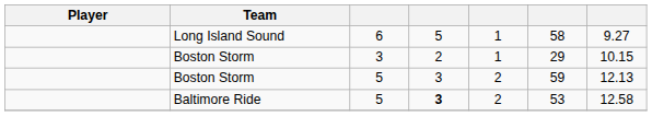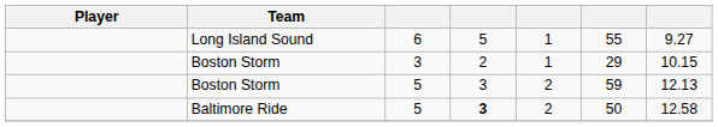 <table class="wikitable sortable">
 <tr>
 <th style="width: 12em;">Player</th>
 <th style="width: 13em;">Team</th>
 <th style="width: 4em;"></th>
 <th style="width: 4em;"></th>
 <th style="width: 4em;"></th>
 <th style="width: 4em;"></th>
 <th style="width: 4em;"></th>
 </tr>
 <tr style="text-align:center;">
 <td style="text-align:left;"></td>
 <td style="text-align:left;">Long Island Sound</td>
 <td>6</td>
 <td>5</td>
 <td>1</td>
-<td>58</td>
+<td>55</td>
 <td>9.27</td>
 </tr>
 <tr style="text-align:center;">
 <td style="text-align:left;"></td>
 <td style="text-align:left;">Boston Storm</td>
 <td>3</td>
 <td>2</td>
 <td>1</td>
 <td>29</td>
 <td>10.15</td>
 </tr>
 <tr style="text-align:center;">
 <td style="text-align:left;"></td>
 <td style="text-align:left;">Boston Storm</td>
 <td>5</td>
 <td>3</td>
 <td>2</td>
 <td>59</td>
 <td>12.13</td>
 </tr>
 <tr style="text-align:center;">
 <td style="text-align:left;"></td>
 <td style="text-align:left;">Baltimore Ride</td>
 <td>5</td>
 <td><strong>3</strong></td>
 <td>2</td>
-<td>53</td>
+<td>50</td>
 <td>12.58</td>
 </tr>
 <tr style="text-align:center;">
 </tr>
 </table>
